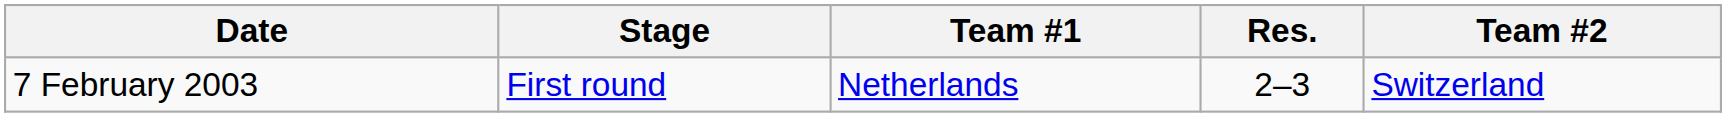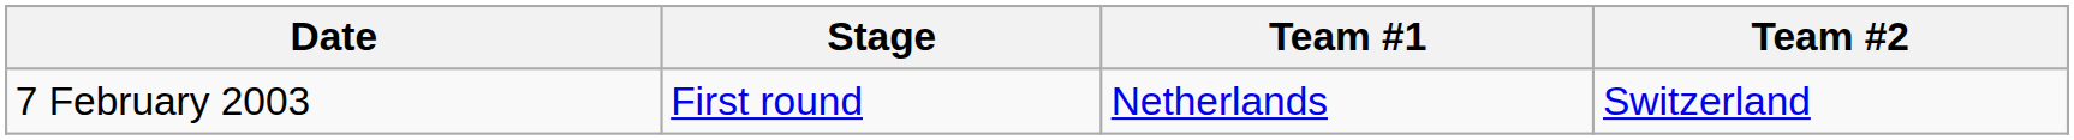 <table class="wikitable" style="text-align: left;" width="65%">
 <tr>
 <th>Date</th>
 <th>Stage</th>
 <th>Team #1</th>
-<th>Res.</th>
 <th>Team #2</th>
 </tr>
 <tr>
 <td>7 February 2003</td>
 <td><a href='#'>First round</a></td>
 <td> <a href='#'>Netherlands</a></td>
-<td style="text-align:center;">2–3</td>
 <td> <a href='#'>Switzerland</a></td>
 </tr>
 </table>
